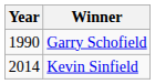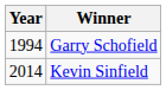 <table class="wikitable">
 <tr>
 <th>Year</th>
 <th>Winner</th>
 </tr>
 <tr>
-<td>1990</td>
+<td>1994</td>
 <td> <a href='#'>Garry Schofield</a></td>
 </tr>
 <tr>
 <td>2014</td>
 <td> <a href='#'>Kevin Sinfield</a></td>
 </tr>
 </table>
